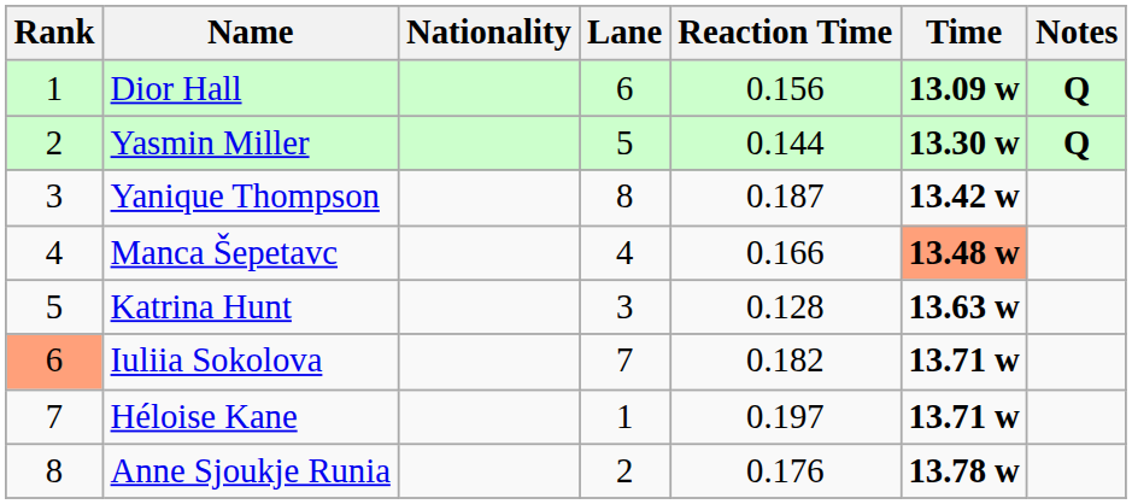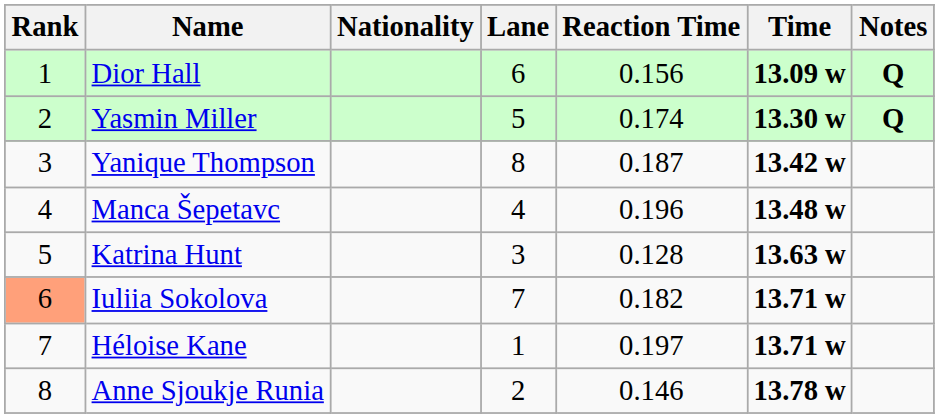 <table class="wikitable sortable" style="text-align:center">
 <tr>
 <th>Rank</th>
 <th>Name</th>
 <th>Nationality</th>
 <th>Lane</th>
 <th>Reaction Time</th>
 <th>Time</th>
 <th>Notes</th>
 </tr>
 <tr bgcolor=ccffcc>
 <td>1</td>
 <td align=left><a href='#'>Dior Hall</a></td>
 <td align=left></td>
 <td>6</td>
 <td>0.156</td>
 <td><strong>13.09</strong> <strong>w</strong></td>
 <td><strong>Q</strong></td>
 </tr>
 <tr bgcolor=ccffcc>
 <td>2</td>
 <td align=left><a href='#'>Yasmin Miller</a></td>
 <td align=left></td>
 <td>5</td>
-<td>0.144</td>
+<td>0.174</td>
 <td><strong>13.30</strong> <strong>w</strong></td>
 <td><strong>Q</strong></td>
 </tr>
 <tr>
 <td>3</td>
 <td align=left><a href='#'>Yanique Thompson</a></td>
 <td align=left></td>
 <td>8</td>
 <td>0.187</td>
 <td><strong>13.42</strong> <strong>w</strong></td>
 <td></td>
 </tr>
 <tr>
 <td>4</td>
 <td align=left><a href='#'>Manca Šepetavc</a></td>
 <td align=left></td>
 <td>4</td>
-<td>0.166</td>
-<td style="background: lightsalmon;"><strong>13.48</strong> <strong>w</strong></td>
+<td>0.196</td>
+<td><strong>13.48</strong> <strong>w</strong></td>
 <td></td>
 </tr>
 <tr>
 <td>5</td>
 <td align=left><a href='#'>Katrina Hunt</a></td>
 <td align=left></td>
 <td>3</td>
 <td>0.128</td>
 <td><strong>13.63</strong> <strong>w</strong></td>
 <td></td>
 </tr>
 <tr>
 <td style="background: lightsalmon;">6</td>
 <td align=left><a href='#'>Iuliia Sokolova</a></td>
 <td align=left></td>
 <td>7</td>
 <td>0.182</td>
 <td><strong>13.71</strong> <strong>w</strong></td>
 <td></td>
 </tr>
 <tr>
 <td>7</td>
 <td align=left><a href='#'>Héloise Kane</a></td>
 <td align=left></td>
 <td>1</td>
 <td>0.197</td>
 <td><strong>13.71</strong> <strong>w</strong></td>
 <td></td>
 </tr>
 <tr>
 <td>8</td>
 <td align=left><a href='#'>Anne Sjoukje Runia</a></td>
 <td align=left></td>
 <td>2</td>
-<td>0.176</td>
+<td>0.146</td>
 <td><strong>13.78</strong> <strong>w</strong></td>
 <td></td>
 </tr>
 </table>
